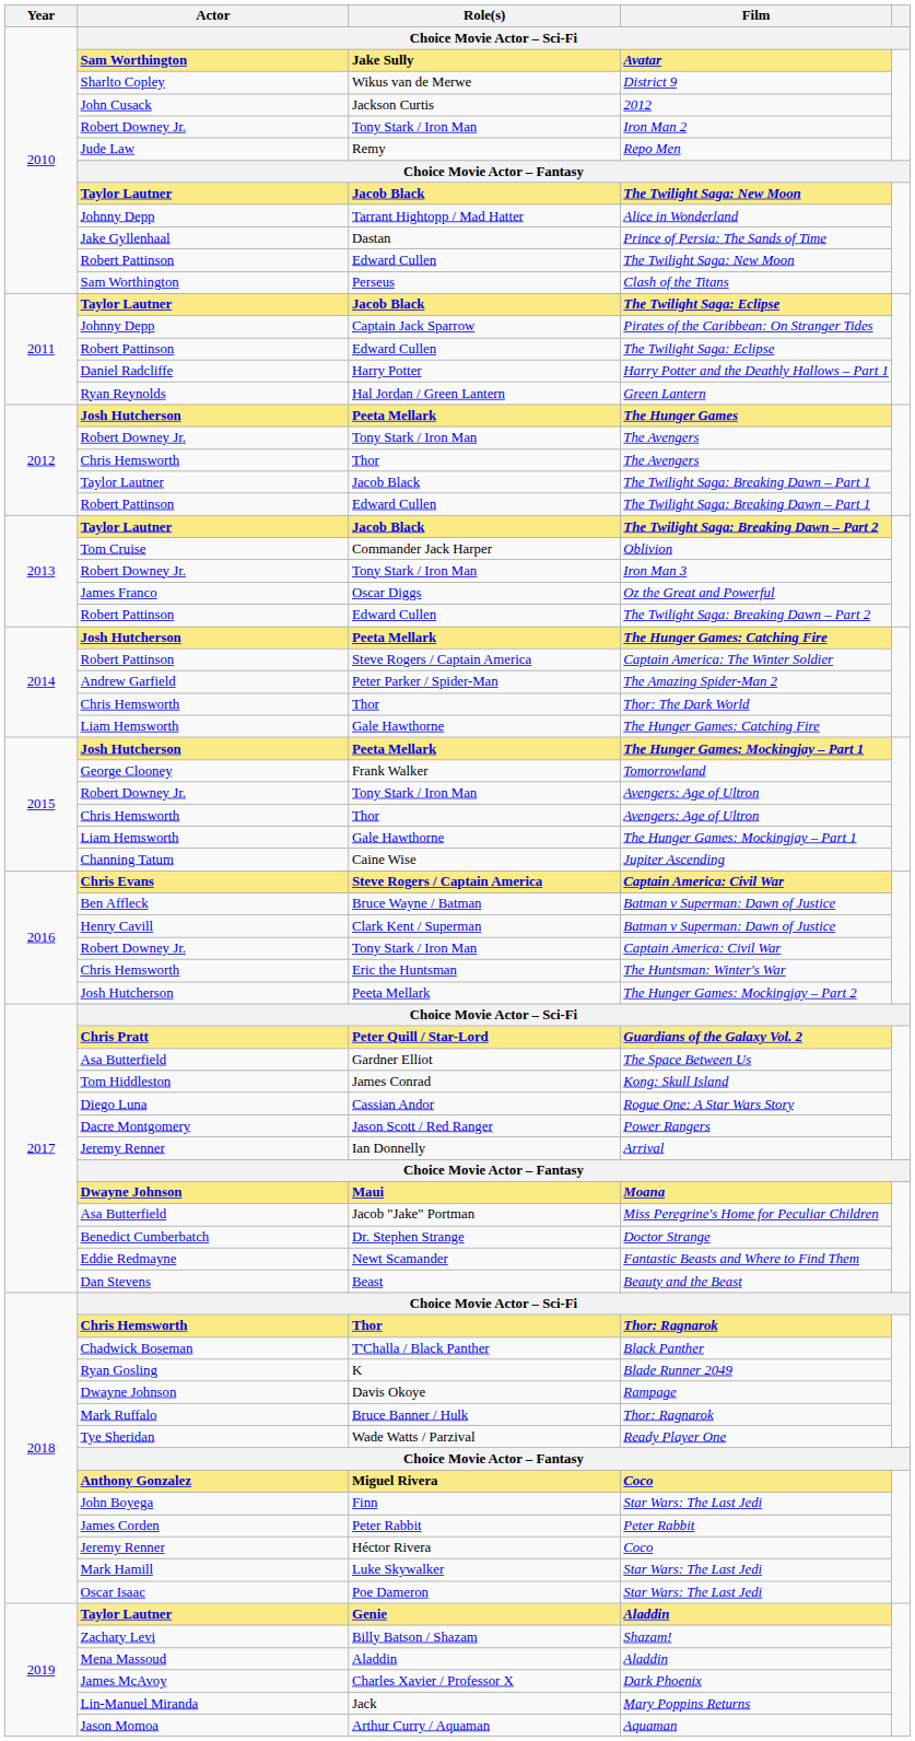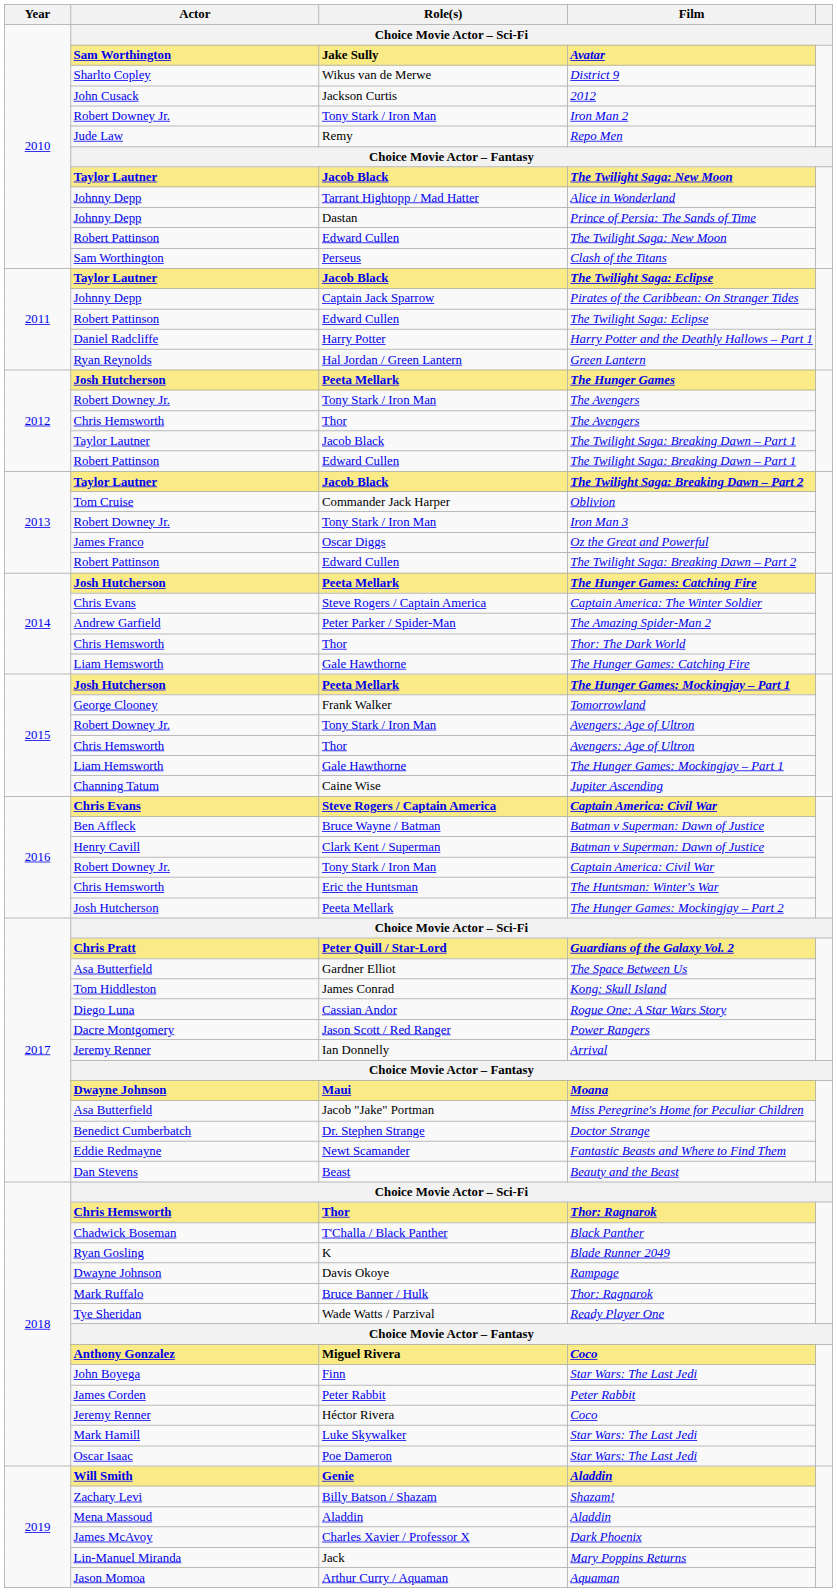 <table class="wikitable" style="text-align:left;">
 <tr>
 <th scope="col" style="width:8%;">Year</th>
 <th scope="col" style="width:30%;">Actor</th>
 <th scope="col" style="width:30%;">Role(s)</th>
 <th scope="col" style="width:30%;">Film</th>
 <th scope="col" style="width:2%;" class="unsortable"></th>
 </tr>
 <tr>
 <td rowspan=12 style="text-align:center"><a href='#'>2010</a></td>
 <th colspan="4">Choice Movie Actor – Sci-Fi</th>
 </tr>
 <tr>
 <td style="background:#FAEB86;"><strong><a href='#'>Sam Worthington</a></strong></td>
 <td style="background:#FAEB86;"><strong>Jake Sully</strong></td>
 <td style="background:#FAEB86;"><strong><em><a href='#'>Avatar</a></em></strong></td>
 <td rowspan="5" align="center"></td>
 </tr>
 <tr>
 <td><a href='#'>Sharlto Copley</a></td>
 <td>Wikus van de Merwe</td>
 <td><em><a href='#'>District 9</a></em></td>
 </tr>
 <tr>
 <td><a href='#'>John Cusack</a></td>
 <td>Jackson Curtis</td>
 <td><em><a href='#'>2012</a></em></td>
 </tr>
 <tr>
 <td><a href='#'>Robert Downey Jr.</a></td>
 <td><a href='#'>Tony Stark / Iron Man</a></td>
 <td><em><a href='#'>Iron Man 2</a></em></td>
 </tr>
 <tr>
 <td><a href='#'>Jude Law</a></td>
 <td>Remy</td>
 <td><em><a href='#'>Repo Men</a></em></td>
 </tr>
 <tr>
 <th colspan="4">Choice Movie Actor – Fantasy</th>
 </tr>
 <tr>
 <td style="background:#FAEB86;"><strong><a href='#'>Taylor Lautner</a></strong></td>
 <td style="background:#FAEB86;"><strong><a href='#'>Jacob Black</a></strong></td>
 <td style="background:#FAEB86;"><strong><em><a href='#'>The Twilight Saga: New Moon</a></em></strong></td>
 <td rowspan="5" align="center"></td>
 </tr>
 <tr>
 <td><a href='#'>Johnny Depp</a></td>
 <td><a href='#'>Tarrant Hightopp / Mad Hatter</a></td>
 <td><em><a href='#'>Alice in Wonderland</a></em></td>
 </tr>
 <tr>
-<td><a href='#'>Jake Gyllenhaal</a></td>
+<td><a href='#'>Johnny Depp</a></td>
 <td>Dastan</td>
 <td><em><a href='#'>Prince of Persia: The Sands of Time</a></em></td>
 </tr>
 <tr>
 <td><a href='#'>Robert Pattinson</a></td>
 <td><a href='#'>Edward Cullen</a></td>
 <td><em><a href='#'>The Twilight Saga: New Moon</a></em></td>
 </tr>
 <tr>
 <td><a href='#'>Sam Worthington</a></td>
 <td><a href='#'>Perseus</a></td>
 <td><em><a href='#'>Clash of the Titans</a></em></td>
 </tr>
 <tr>
 <td rowspan=5 style="text-align:center"><a href='#'>2011</a></td>
 <td style="background:#FAEB86;"><strong><a href='#'>Taylor Lautner</a></strong></td>
 <td style="background:#FAEB86;"><strong><a href='#'>Jacob Black</a></strong></td>
 <td style="background:#FAEB86;"><strong><em><a href='#'>The Twilight Saga: Eclipse</a></em></strong></td>
 <td rowspan="5" align="center"></td>
 </tr>
 <tr>
 <td><a href='#'>Johnny Depp</a></td>
 <td><a href='#'>Captain Jack Sparrow</a></td>
 <td><em><a href='#'>Pirates of the Caribbean: On Stranger Tides</a></em></td>
 </tr>
 <tr>
 <td><a href='#'>Robert Pattinson</a></td>
 <td><a href='#'>Edward Cullen</a></td>
 <td><em><a href='#'>The Twilight Saga: Eclipse</a></em></td>
 </tr>
 <tr>
 <td><a href='#'>Daniel Radcliffe</a></td>
 <td><a href='#'>Harry Potter</a></td>
 <td><em><a href='#'>Harry Potter and the Deathly Hallows – Part 1</a></em></td>
 </tr>
 <tr>
 <td><a href='#'>Ryan Reynolds</a></td>
 <td><a href='#'>Hal Jordan / Green Lantern</a></td>
 <td><em><a href='#'>Green Lantern</a></em></td>
 </tr>
 <tr>
 <td rowspan=5 style="text-align:center"><a href='#'>2012</a></td>
 <td style="background:#FAEB86;"><strong><a href='#'>Josh Hutcherson</a></strong></td>
 <td style="background:#FAEB86;"><strong><a href='#'>Peeta Mellark</a></strong></td>
 <td style="background:#FAEB86;"><strong><em><a href='#'>The Hunger Games</a></em></strong></td>
 <td rowspan="5" align="center"></td>
 </tr>
 <tr>
 <td><a href='#'>Robert Downey Jr.</a></td>
 <td><a href='#'>Tony Stark / Iron Man</a></td>
 <td><em><a href='#'>The Avengers</a></em></td>
 </tr>
 <tr>
 <td><a href='#'>Chris Hemsworth</a></td>
 <td><a href='#'>Thor</a></td>
 <td><em><a href='#'>The Avengers</a></em></td>
 </tr>
 <tr>
 <td><a href='#'>Taylor Lautner</a></td>
 <td><a href='#'>Jacob Black</a></td>
 <td><em><a href='#'>The Twilight Saga: Breaking Dawn – Part 1</a></em></td>
 </tr>
 <tr>
 <td><a href='#'>Robert Pattinson</a></td>
 <td><a href='#'>Edward Cullen</a></td>
 <td><em><a href='#'>The Twilight Saga: Breaking Dawn – Part 1</a></em></td>
 </tr>
 <tr>
 <td rowspan=5 style="text-align:center"><a href='#'>2013</a></td>
 <td style="background:#FAEB86;"><strong><a href='#'>Taylor Lautner</a></strong></td>
 <td style="background:#FAEB86;"><strong><a href='#'>Jacob Black</a></strong></td>
 <td style="background:#FAEB86;"><strong><em><a href='#'>The Twilight Saga: Breaking Dawn – Part 2</a></em></strong></td>
 <td rowspan="5" align="center"></td>
 </tr>
 <tr>
 <td><a href='#'>Tom Cruise</a></td>
 <td>Commander Jack Harper</td>
 <td><em><a href='#'>Oblivion</a></em></td>
 </tr>
 <tr>
 <td><a href='#'>Robert Downey Jr.</a></td>
 <td><a href='#'>Tony Stark / Iron Man</a></td>
 <td><em><a href='#'>Iron Man 3</a></em></td>
 </tr>
 <tr>
 <td><a href='#'>James Franco</a></td>
 <td><a href='#'>Oscar Diggs</a></td>
 <td><em><a href='#'>Oz the Great and Powerful</a></em></td>
 </tr>
 <tr>
 <td><a href='#'>Robert Pattinson</a></td>
 <td><a href='#'>Edward Cullen</a></td>
 <td><em><a href='#'>The Twilight Saga: Breaking Dawn – Part 2</a></em></td>
 </tr>
 <tr>
 <td rowspan=5 style="text-align:center"><a href='#'>2014</a></td>
 <td style="background:#FAEB86;"><strong><a href='#'>Josh Hutcherson</a></strong></td>
 <td style="background:#FAEB86;"><strong><a href='#'>Peeta Mellark</a></strong></td>
 <td style="background:#FAEB86;"><strong><em><a href='#'>The Hunger Games: Catching Fire</a></em></strong></td>
 <td rowspan="5" align="center"></td>
 </tr>
 <tr>
-<td><a href='#'>Robert Pattinson</a></td>
+<td><a href='#'>Chris Evans</a></td>
 <td><a href='#'>Steve Rogers / Captain America</a></td>
 <td><em><a href='#'>Captain America: The Winter Soldier</a></em></td>
 </tr>
 <tr>
 <td><a href='#'>Andrew Garfield</a></td>
 <td><a href='#'>Peter Parker / Spider-Man</a></td>
 <td><em><a href='#'>The Amazing Spider-Man 2</a></em></td>
 </tr>
 <tr>
 <td><a href='#'>Chris Hemsworth</a></td>
 <td><a href='#'>Thor</a></td>
 <td><em><a href='#'>Thor: The Dark World</a></em></td>
 </tr>
 <tr>
 <td><a href='#'>Liam Hemsworth</a></td>
 <td><a href='#'>Gale Hawthorne</a></td>
 <td><em><a href='#'>The Hunger Games: Catching Fire</a></em></td>
 </tr>
 <tr>
 <td rowspan=6 style="text-align:center"><a href='#'>2015</a></td>
 <td style="background:#FAEB86;"><strong><a href='#'>Josh Hutcherson</a></strong></td>
 <td style="background:#FAEB86;"><strong><a href='#'>Peeta Mellark</a></strong></td>
 <td style="background:#FAEB86;"><strong><em><a href='#'>The Hunger Games: Mockingjay – Part 1</a></em></strong></td>
 <td rowspan="6" align="center"></td>
 </tr>
 <tr>
 <td><a href='#'>George Clooney</a></td>
 <td>Frank Walker</td>
 <td><em><a href='#'>Tomorrowland</a></em></td>
 </tr>
 <tr>
 <td><a href='#'>Robert Downey Jr.</a></td>
 <td><a href='#'>Tony Stark / Iron Man</a></td>
 <td><em><a href='#'>Avengers: Age of Ultron</a></em></td>
 </tr>
 <tr>
 <td><a href='#'>Chris Hemsworth</a></td>
 <td><a href='#'>Thor</a></td>
 <td><em><a href='#'>Avengers: Age of Ultron</a></em></td>
 </tr>
 <tr>
 <td><a href='#'>Liam Hemsworth</a></td>
 <td><a href='#'>Gale Hawthorne</a></td>
 <td><em><a href='#'>The Hunger Games: Mockingjay – Part 1</a></em></td>
 </tr>
 <tr>
 <td><a href='#'>Channing Tatum</a></td>
 <td>Caine Wise</td>
 <td><em><a href='#'>Jupiter Ascending</a></em></td>
 </tr>
 <tr>
 <td rowspan=6 style="text-align:center"><a href='#'>2016</a></td>
 <td style="background:#FAEB86;"><strong><a href='#'>Chris Evans</a></strong></td>
 <td style="background:#FAEB86;"><strong><a href='#'>Steve Rogers / Captain America</a></strong></td>
 <td style="background:#FAEB86;"><strong><em><a href='#'>Captain America: Civil War</a></em></strong></td>
 <td rowspan="6" align="center"></td>
 </tr>
 <tr>
 <td><a href='#'>Ben Affleck</a></td>
 <td><a href='#'>Bruce Wayne / Batman</a></td>
 <td><em><a href='#'>Batman v Superman: Dawn of Justice</a></em></td>
 </tr>
 <tr>
 <td><a href='#'>Henry Cavill</a></td>
 <td><a href='#'>Clark Kent / Superman</a></td>
 <td><em><a href='#'>Batman v Superman: Dawn of Justice</a></em></td>
 </tr>
 <tr>
 <td><a href='#'>Robert Downey Jr.</a></td>
 <td><a href='#'>Tony Stark / Iron Man</a></td>
 <td><em><a href='#'>Captain America: Civil War</a></em></td>
 </tr>
 <tr>
 <td><a href='#'>Chris Hemsworth</a></td>
 <td><a href='#'>Eric the Huntsman</a></td>
 <td><em><a href='#'>The Huntsman: Winter's War</a></em></td>
 </tr>
 <tr>
 <td><a href='#'>Josh Hutcherson</a></td>
 <td><a href='#'>Peeta Mellark</a></td>
 <td><em><a href='#'>The Hunger Games: Mockingjay – Part 2</a></em></td>
 </tr>
 <tr>
 <td rowspan=13 style="text-align:center"><a href='#'>2017</a></td>
 <th colspan="4">Choice Movie Actor – Sci-Fi</th>
 </tr>
 <tr>
 <td style="background:#FAEB86;"><strong><a href='#'>Chris Pratt</a></strong></td>
 <td style="background:#FAEB86;"><strong><a href='#'>Peter Quill / Star-Lord</a></strong></td>
 <td style="background:#FAEB86;"><strong><em><a href='#'>Guardians of the Galaxy Vol. 2</a></em></strong></td>
 <td rowspan="6" align="center"></td>
 </tr>
 <tr>
 <td><a href='#'>Asa Butterfield</a></td>
 <td>Gardner Elliot</td>
 <td><em><a href='#'>The Space Between Us</a></em></td>
 </tr>
 <tr>
 <td><a href='#'>Tom Hiddleston</a></td>
 <td>James Conrad</td>
 <td><em><a href='#'>Kong: Skull Island</a></em></td>
 </tr>
 <tr>
 <td><a href='#'>Diego Luna</a></td>
 <td><a href='#'>Cassian Andor</a></td>
 <td><em><a href='#'>Rogue One: A Star Wars Story</a></em></td>
 </tr>
 <tr>
 <td><a href='#'>Dacre Montgomery</a></td>
 <td><a href='#'>Jason Scott / Red Ranger</a></td>
 <td><em><a href='#'>Power Rangers</a></em></td>
 </tr>
 <tr>
 <td><a href='#'>Jeremy Renner</a></td>
 <td>Ian Donnelly</td>
 <td><em><a href='#'>Arrival</a></em></td>
 </tr>
 <tr>
 <th colspan="4">Choice Movie Actor – Fantasy</th>
 </tr>
 <tr>
 <td style="background:#FAEB86;"><strong><a href='#'>Dwayne Johnson</a></strong></td>
 <td style="background:#FAEB86;"><strong><a href='#'>Maui</a> </strong></td>
 <td style="background:#FAEB86;"><strong><em><a href='#'>Moana</a></em></strong></td>
 <td rowspan="5" align="center"></td>
 </tr>
 <tr>
 <td><a href='#'>Asa Butterfield</a></td>
 <td>Jacob "Jake" Portman</td>
 <td><em><a href='#'>Miss Peregrine's Home for Peculiar Children</a></em></td>
 </tr>
 <tr>
 <td><a href='#'>Benedict Cumberbatch</a></td>
 <td><a href='#'>Dr. Stephen Strange</a></td>
 <td><em><a href='#'>Doctor Strange</a></em></td>
 </tr>
 <tr>
 <td><a href='#'>Eddie Redmayne</a></td>
 <td><a href='#'>Newt Scamander</a></td>
 <td><em><a href='#'>Fantastic Beasts and Where to Find Them</a></em></td>
 </tr>
 <tr>
 <td><a href='#'>Dan Stevens</a></td>
 <td><a href='#'>Beast</a></td>
 <td><em><a href='#'>Beauty and the Beast</a></em></td>
 </tr>
 <tr>
 <td rowspan=14 style="text-align:center"><a href='#'>2018</a></td>
 <th colspan="4">Choice Movie Actor – Sci-Fi</th>
 </tr>
 <tr>
 <td style="background:#FAEB86;"><strong><a href='#'>Chris Hemsworth</a></strong></td>
 <td style="background:#FAEB86;"><strong><a href='#'>Thor</a></strong></td>
 <td style="background:#FAEB86;"><strong><em><a href='#'>Thor: Ragnarok</a></em></strong></td>
 <td rowspan="6" align="center"></td>
 </tr>
 <tr>
 <td><a href='#'>Chadwick Boseman</a></td>
 <td><a href='#'>T'Challa / Black Panther</a></td>
 <td><em><a href='#'>Black Panther</a></em></td>
 </tr>
 <tr>
 <td><a href='#'>Ryan Gosling</a></td>
 <td>K</td>
 <td><em><a href='#'>Blade Runner 2049</a></em></td>
 </tr>
 <tr>
 <td><a href='#'>Dwayne Johnson</a></td>
 <td>Davis Okoye</td>
 <td><em><a href='#'>Rampage</a></em></td>
 </tr>
 <tr>
 <td><a href='#'>Mark Ruffalo</a></td>
 <td><a href='#'>Bruce Banner / Hulk</a></td>
 <td><em><a href='#'>Thor: Ragnarok</a></em></td>
 </tr>
 <tr>
 <td><a href='#'>Tye Sheridan</a></td>
 <td>Wade Watts / Parzival</td>
 <td><em><a href='#'>Ready Player One</a></em></td>
 </tr>
 <tr>
 <th colspan="4" align="center">Choice Movie Actor – Fantasy</th>
 </tr>
 <tr>
 <td style="background:#FAEB86;"><strong><a href='#'>Anthony Gonzalez</a></strong></td>
 <td style="background:#FAEB86;"><strong>Miguel Rivera </strong></td>
 <td style="background:#FAEB86;"><strong><em><a href='#'>Coco</a></em></strong></td>
 <td rowspan="6" align="center"></td>
 </tr>
 <tr>
 <td><a href='#'>John Boyega</a></td>
 <td><a href='#'>Finn</a></td>
 <td><em><a href='#'>Star Wars: The Last Jedi</a></em></td>
 </tr>
 <tr>
 <td><a href='#'>James Corden</a></td>
 <td><a href='#'>Peter Rabbit</a> </td>
 <td><em><a href='#'>Peter Rabbit</a></em></td>
 </tr>
 <tr>
 <td><a href='#'>Jeremy Renner</a></td>
 <td>Héctor Rivera </td>
 <td><em><a href='#'>Coco</a></em></td>
 </tr>
 <tr>
 <td><a href='#'>Mark Hamill</a></td>
 <td><a href='#'>Luke Skywalker</a></td>
 <td><em><a href='#'>Star Wars: The Last Jedi</a></em></td>
 </tr>
 <tr>
 <td><a href='#'>Oscar Isaac</a></td>
 <td><a href='#'>Poe Dameron</a></td>
 <td><em><a href='#'>Star Wars: The Last Jedi</a></em></td>
 </tr>
 <tr>
 <td rowspan=6 style="text-align:center"><a href='#'>2019</a></td>
-<td style="background:#FAEB86;"><strong><a href='#'>Taylor Lautner</a></strong></td>
+<td style="background:#FAEB86;"><strong><a href='#'>Will Smith</a></strong></td>
 <td style="background:#FAEB86;"><strong><a href='#'>Genie</a></strong></td>
 <td style="background:#FAEB86;"><strong><em><a href='#'>Aladdin</a></em></strong></td>
 <td rowspan="6" align="center"></td>
 </tr>
 <tr>
 <td><a href='#'>Zachary Levi</a></td>
 <td><a href='#'>Billy Batson / Shazam</a></td>
 <td><em><a href='#'>Shazam!</a></em></td>
 </tr>
 <tr>
 <td><a href='#'>Mena Massoud</a></td>
 <td><a href='#'>Aladdin</a></td>
 <td><em><a href='#'>Aladdin</a></em></td>
 </tr>
 <tr>
 <td><a href='#'>James McAvoy</a></td>
 <td><a href='#'>Charles Xavier / Professor X</a></td>
 <td><em><a href='#'>Dark Phoenix</a></em></td>
 </tr>
 <tr>
 <td><a href='#'>Lin-Manuel Miranda</a></td>
 <td>Jack</td>
 <td><em><a href='#'>Mary Poppins Returns</a></em></td>
 </tr>
 <tr>
 <td><a href='#'>Jason Momoa</a></td>
 <td><a href='#'>Arthur Curry / Aquaman</a></td>
 <td><em><a href='#'>Aquaman</a></em></td>
 </tr>
 </table>
